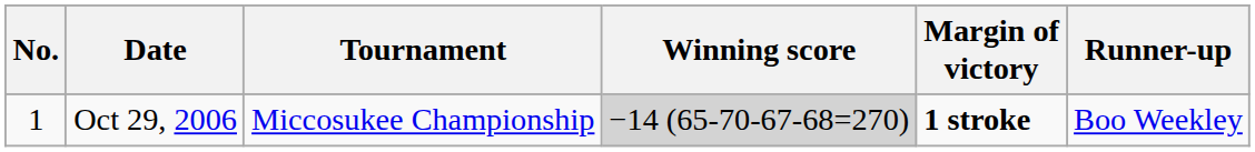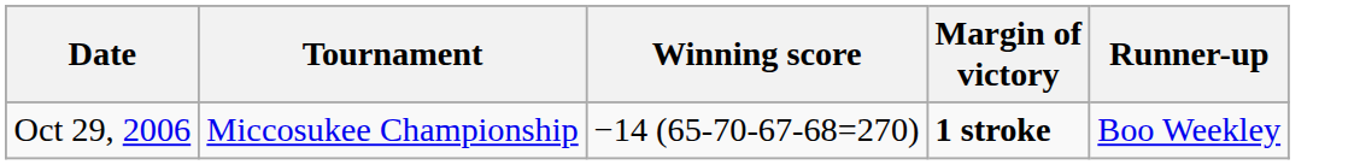 <table class="wikitable" style="font-size:95%;">
 <tr>
-<th>No.</th>
 <th>Date</th>
 <th>Tournament</th>
 <th>Winning score</th>
 <th>Margin of<br>victory</th>
 <th>Runner-up</th>
 </tr>
 <tr>
-<td align=center>1</td>
 <td align=right>Oct 29, <a href='#'>2006</a></td>
 <td><a href='#'>Miccosukee Championship</a></td>
-<td style="background: lightgrey;">−14 (65-70-67-68=270)</td>
+<td>−14 (65-70-67-68=270)</td>
 <td><strong>1 stroke</strong></td>
 <td> <a href='#'>Boo Weekley</a></td>
 </tr>
 </table>
